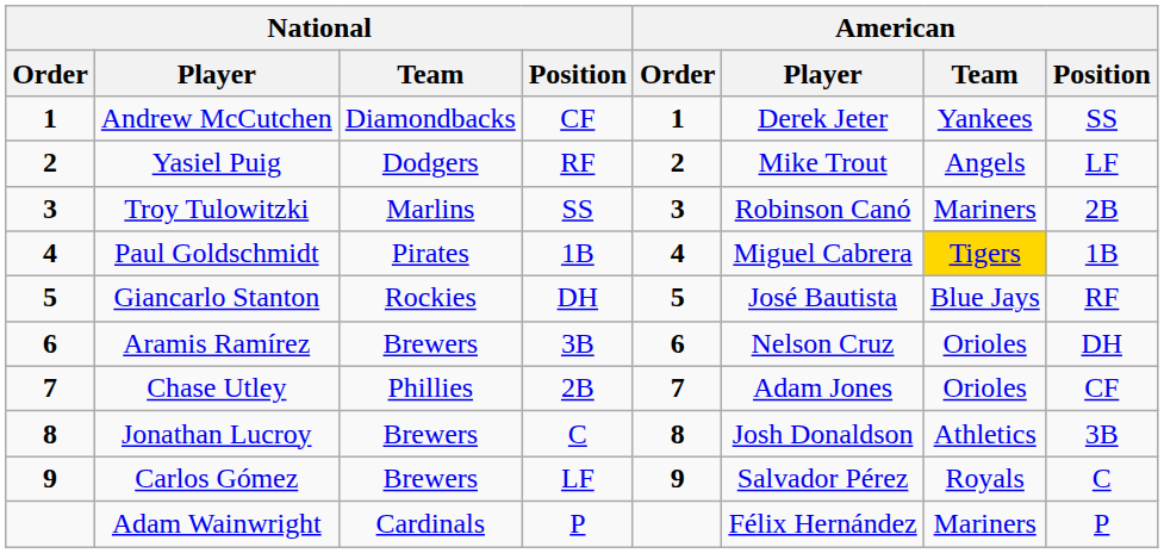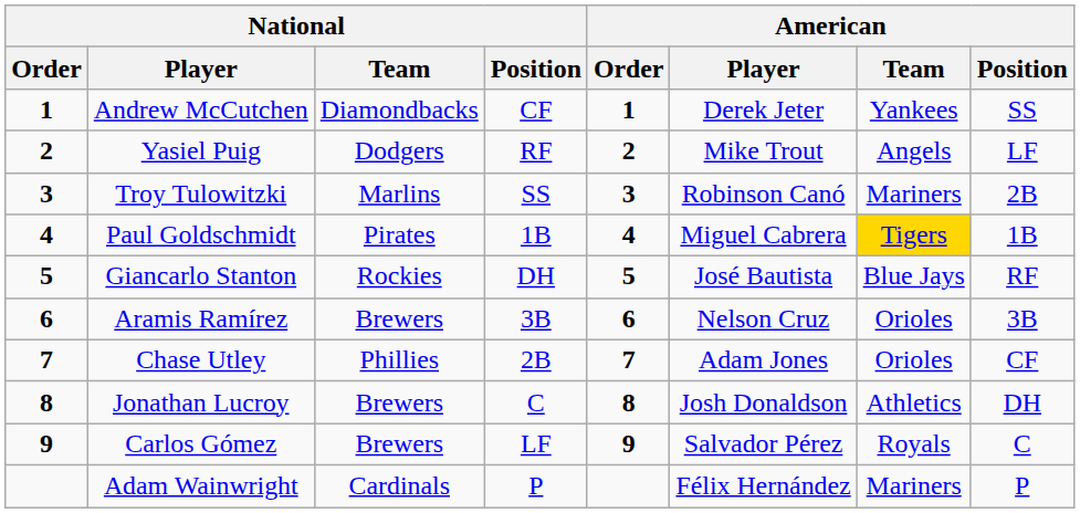 <table class="wikitable" style="text-align:center;">
 <tr>
 <th colspan="4">National</th>
 <th colspan="4">American</th>
 </tr>
 <tr>
 <th>Order</th>
 <th>Player</th>
 <th>Team</th>
 <th>Position</th>
 <th>Order</th>
 <th>Player</th>
 <th>Team</th>
 <th>Position</th>
 </tr>
 <tr>
 <td><strong>1</strong></td>
 <td><a href='#'>Andrew McCutchen</a></td>
 <td><a href='#'>Diamondbacks</a></td>
 <td><a href='#'>CF</a></td>
 <td><strong>1</strong></td>
 <td><a href='#'>Derek Jeter</a></td>
 <td><a href='#'>Yankees</a></td>
 <td><a href='#'>SS</a></td>
 </tr>
 <tr>
 <td><strong>2</strong></td>
 <td><a href='#'>Yasiel Puig</a></td>
 <td><a href='#'>Dodgers</a></td>
 <td><a href='#'>RF</a></td>
 <td><strong>2</strong></td>
 <td><a href='#'>Mike Trout</a></td>
 <td><a href='#'>Angels</a></td>
 <td><a href='#'>LF</a></td>
 </tr>
 <tr>
 <td><strong>3</strong></td>
 <td><a href='#'>Troy Tulowitzki</a></td>
 <td><a href='#'>Marlins</a></td>
 <td><a href='#'>SS</a></td>
 <td><strong>3</strong></td>
 <td><a href='#'>Robinson Canó</a></td>
 <td><a href='#'>Mariners</a></td>
 <td><a href='#'>2B</a></td>
 </tr>
 <tr>
 <td><strong>4</strong></td>
 <td><a href='#'>Paul Goldschmidt</a></td>
 <td><a href='#'>Pirates</a></td>
 <td><a href='#'>1B</a></td>
 <td><strong>4</strong></td>
 <td><a href='#'>Miguel Cabrera</a></td>
 <td style="background: gold;"><a href='#'>Tigers</a></td>
 <td><a href='#'>1B</a></td>
 </tr>
 <tr>
 <td><strong>5</strong></td>
 <td><a href='#'>Giancarlo Stanton</a></td>
 <td><a href='#'>Rockies</a></td>
 <td><a href='#'>DH</a></td>
 <td><strong>5</strong></td>
 <td><a href='#'>José Bautista</a></td>
 <td><a href='#'>Blue Jays</a></td>
 <td><a href='#'>RF</a></td>
 </tr>
 <tr>
 <td><strong>6</strong></td>
 <td><a href='#'>Aramis Ramírez</a></td>
 <td><a href='#'>Brewers</a></td>
 <td><a href='#'>3B</a></td>
 <td><strong>6</strong></td>
 <td><a href='#'>Nelson Cruz</a></td>
 <td><a href='#'>Orioles</a></td>
-<td><a href='#'>DH</a></td>
+<td><a href='#'>3B</a></td>
 </tr>
 <tr>
 <td><strong>7</strong></td>
 <td><a href='#'>Chase Utley</a></td>
 <td><a href='#'>Phillies</a></td>
 <td><a href='#'>2B</a></td>
 <td><strong>7</strong></td>
 <td><a href='#'>Adam Jones</a></td>
 <td><a href='#'>Orioles</a></td>
 <td><a href='#'>CF</a></td>
 </tr>
 <tr>
 <td><strong>8</strong></td>
 <td><a href='#'>Jonathan Lucroy</a></td>
 <td><a href='#'>Brewers</a></td>
 <td><a href='#'>C</a></td>
 <td><strong>8</strong></td>
 <td><a href='#'>Josh Donaldson</a></td>
 <td><a href='#'>Athletics</a></td>
-<td><a href='#'>3B</a></td>
+<td><a href='#'>DH</a></td>
 </tr>
 <tr>
 <td><strong>9</strong></td>
 <td><a href='#'>Carlos Gómez</a></td>
 <td><a href='#'>Brewers</a></td>
 <td><a href='#'>LF</a></td>
 <td><strong>9</strong></td>
 <td><a href='#'>Salvador Pérez</a></td>
 <td><a href='#'>Royals</a></td>
 <td><a href='#'>C</a></td>
 </tr>
 <tr>
 <td> </td>
 <td><a href='#'>Adam Wainwright</a></td>
 <td><a href='#'>Cardinals</a></td>
 <td><a href='#'>P</a></td>
 <td> </td>
 <td><a href='#'>Félix Hernández</a></td>
 <td><a href='#'>Mariners</a></td>
 <td><a href='#'>P</a></td>
 </tr>
 </table>
